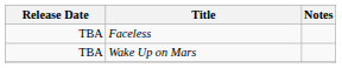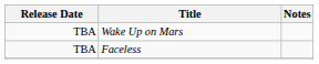 <table class="wikitable sortable">
 <tr>
 <th style="width:125px;">Release Date</th>
 <th style="width:250px;">Title</th>
 <th>Notes</th>
 </tr>
 <tr>
 <td style="text-align:right;">TBA</td>
-<td><em>Faceless</em></td>
+<td><em>Wake Up on Mars</em></td>
 <td></td>
 </tr>
 <tr>
 <td style="text-align:right;">TBA</td>
-<td><em>Wake Up on Mars</em></td>
+<td><em>Faceless</em></td>
 <td></td>
 </tr>
 <tr>
 </tr>
 <tr>
 </tr>
 </table>
